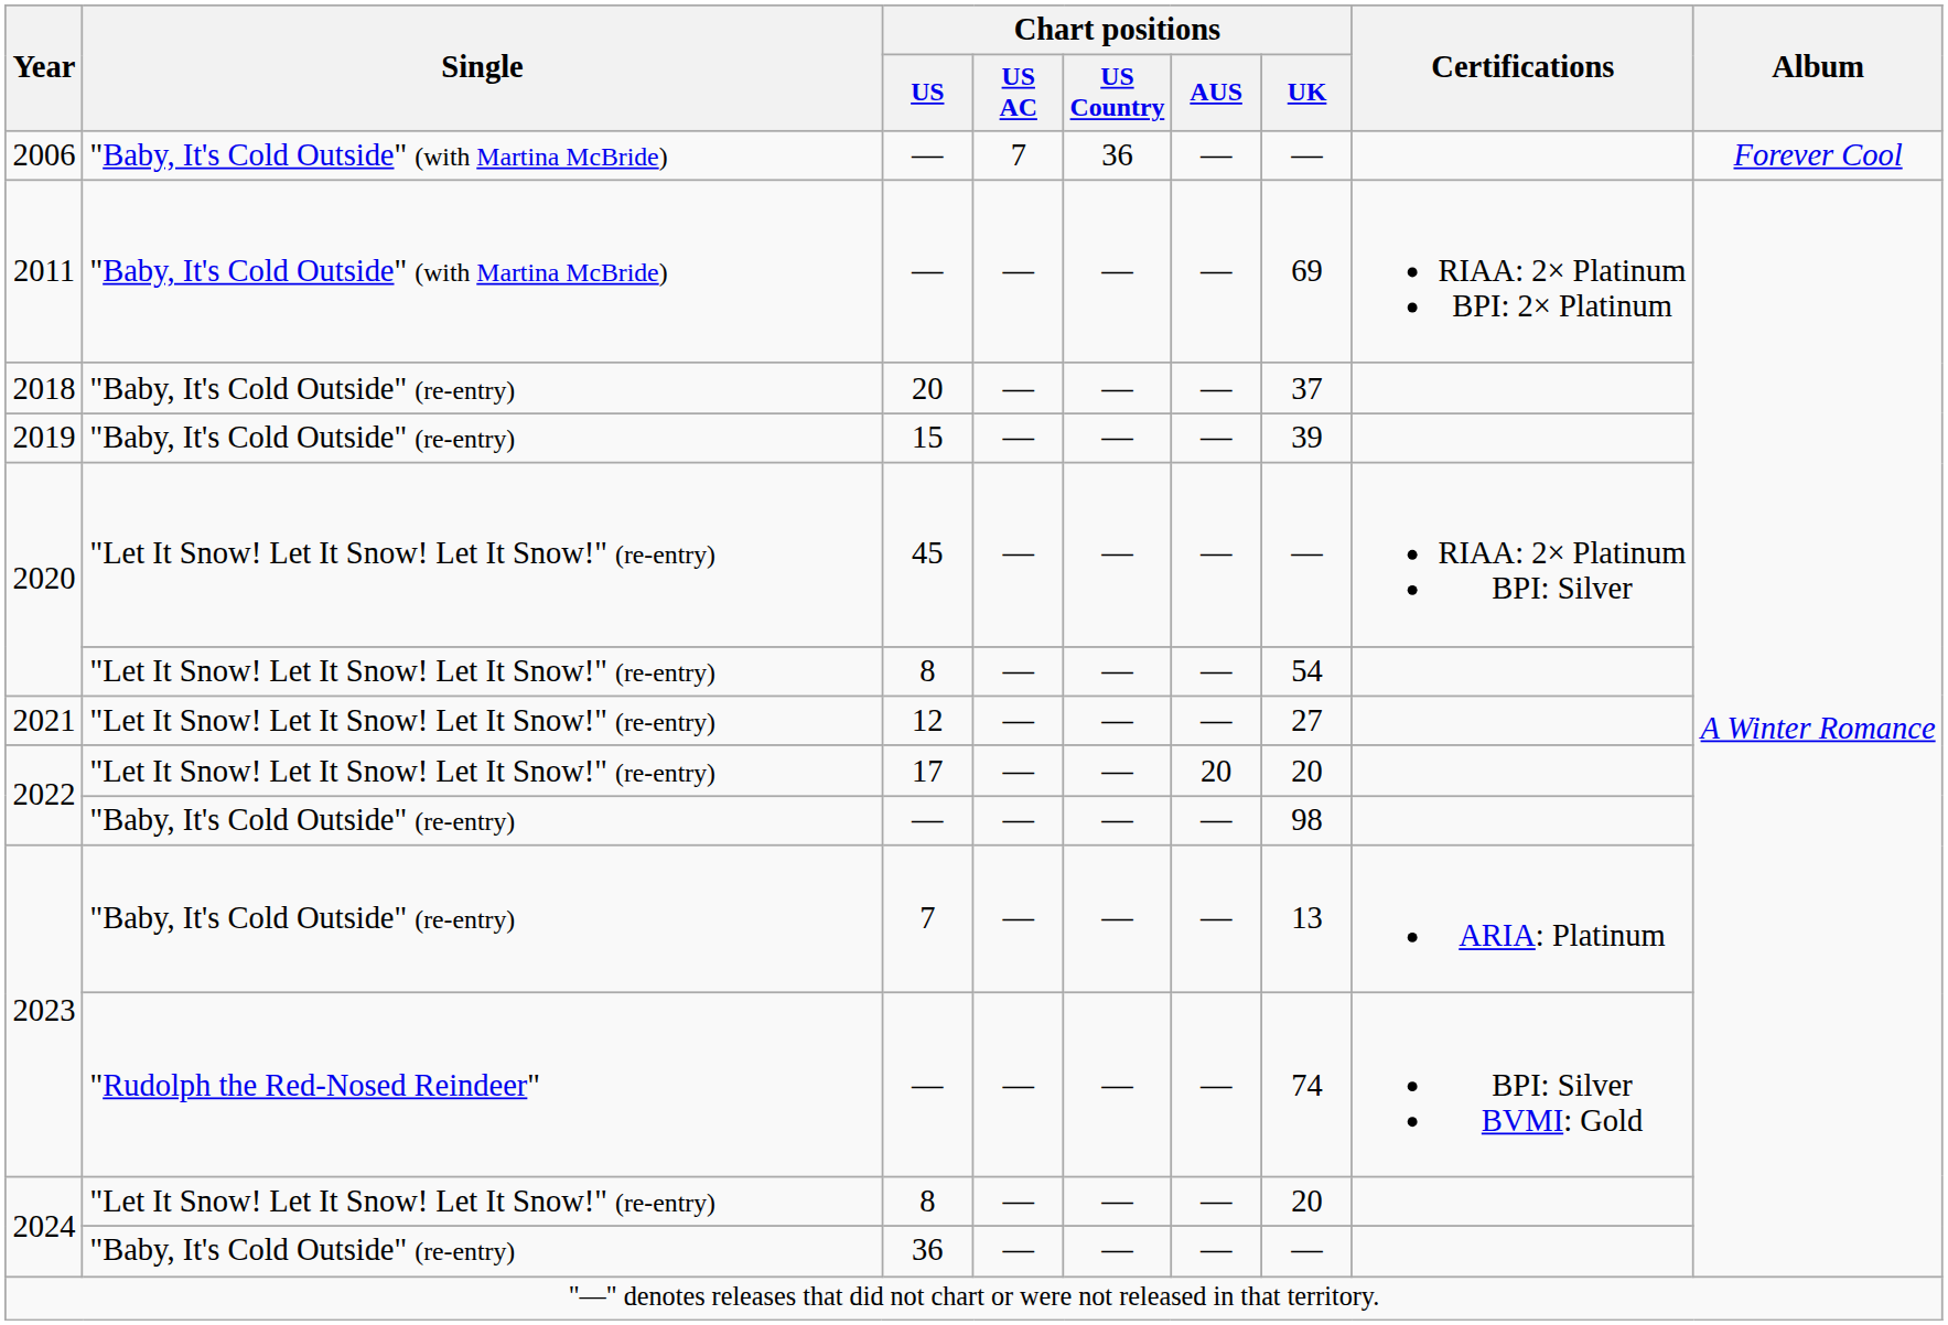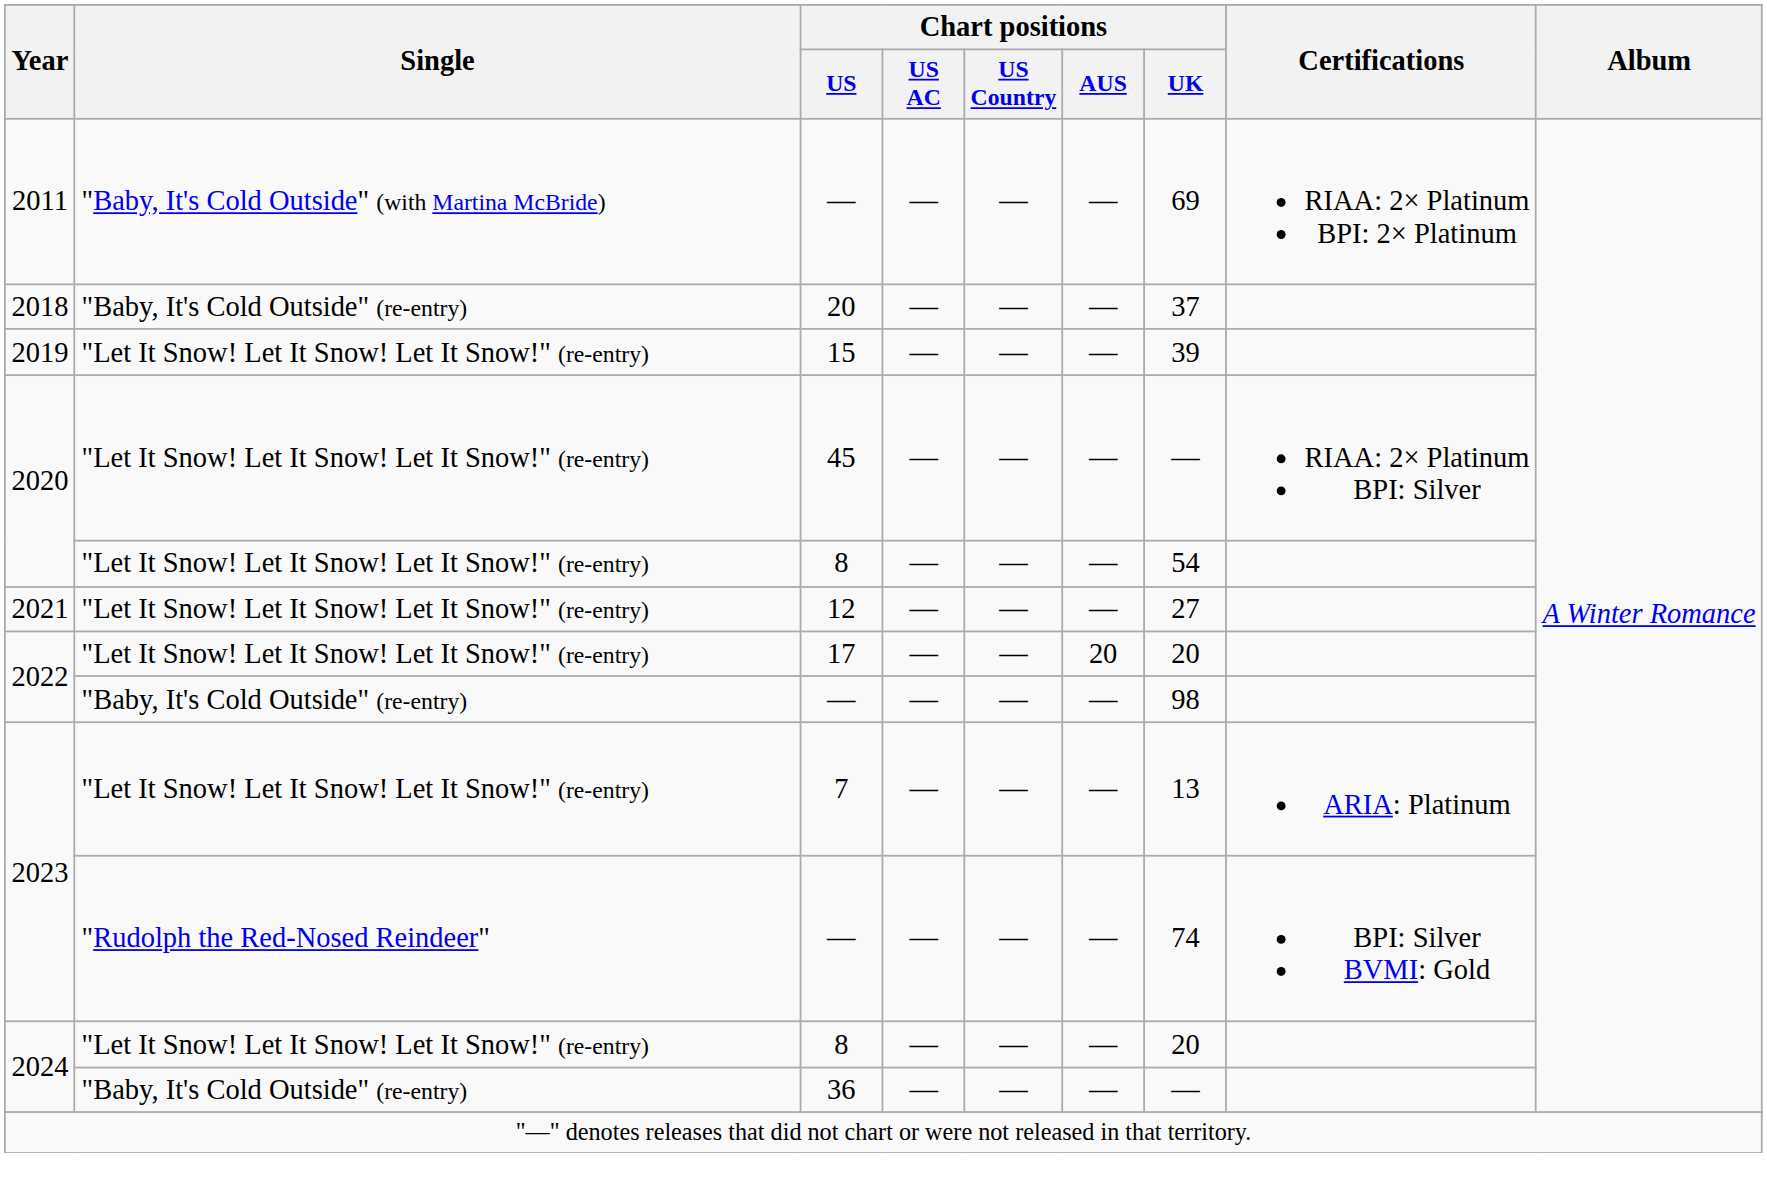 <table class="wikitable" style="text-align:center;">
 <tr>
 <th rowspan="2">Year</th>
 <th width="400" rowspan="2">Single</th>
 <th colspan="5">Chart positions</th>
 <th rowspan="2">Certifications</th>
 <th rowspan="2">Album</th>
 </tr>
 <tr style="font-size:smaller;">
 <th width="40"><a href='#'>US</a><br></th>
 <th width="40"><a href='#'>US<br>AC</a><br></th>
 <th width="40"><a href='#'>US Country</a><br></th>
 <th width="40"><a href='#'>AUS</a><br></th>
 <th width="40"><a href='#'>UK</a><br></th>
-</tr>
-<tr>
-<td>2006</td>
-<td align="left">"<a href='#'>Baby, It's Cold Outside</a>" <small>(with <a href='#'>Martina McBride</a>)</small></td>
-<td>—</td>
-<td>7</td>
-<td>36</td>
-<td>—</td>
-<td>—</td>
-<td></td>
-<td><em><a href='#'>Forever Cool</a></em></td>
 </tr>
 <tr>
 <td>2011</td>
 <td align="left">"<a href='#'>Baby, It's Cold Outside</a>" <small>(with <a href='#'>Martina McBride</a>)</small></td>
 <td>—</td>
 <td>—</td>
 <td>—</td>
 <td>—</td>
 <td>69</td>
 <td><br><ul><li>RIAA: 2× Platinum</li><li>BPI: 2× Platinum</li></ul></td>
 <td rowspan="12" align=center><em><a href='#'>A Winter Romance</a></em></td>
 </tr>
 <tr>
 <td>2018</td>
 <td align="left">"Baby, It's Cold Outside" <small>(re-entry)</small></td>
 <td>20</td>
 <td>—</td>
 <td>—</td>
 <td>—</td>
 <td>37</td>
 <td></td>
 </tr>
 <tr>
 <td>2019</td>
-<td align="left">"Baby, It's Cold Outside" <small>(re-entry)</small></td>
+<td align="left">"Let It Snow! Let It Snow! Let It Snow!" <small>(re-entry)</small></td>
 <td>15</td>
 <td>—</td>
 <td>—</td>
 <td>—</td>
 <td>39</td>
 <td></td>
 </tr>
 <tr>
 <td rowspan="2">2020</td>
 <td align="left">"Let It Snow! Let It Snow! Let It Snow!" <small>(re-entry)</small></td>
 <td>45</td>
 <td>—</td>
 <td>—</td>
 <td>—</td>
 <td>—</td>
 <td><br><ul><li>RIAA: 2× Platinum</li><li>BPI: Silver</li></ul></td>
 </tr>
 <tr>
 <td align="left">"Let It Snow! Let It Snow! Let It Snow!" <small>(re-entry)</small></td>
 <td>8</td>
 <td>—</td>
 <td>—</td>
 <td>—</td>
 <td>54</td>
 <td></td>
 </tr>
 <tr>
 <td>2021</td>
 <td align="left">"Let It Snow! Let It Snow! Let It Snow!" <small>(re-entry)</small></td>
 <td>12</td>
 <td>—</td>
 <td>—</td>
 <td>—</td>
 <td>27</td>
 <td></td>
 </tr>
 <tr>
 <td rowspan="2">2022</td>
 <td align="left">"Let It Snow! Let It Snow! Let It Snow!" <small>(re-entry)</small></td>
 <td>17</td>
 <td>—</td>
 <td>—</td>
 <td>20</td>
 <td>20</td>
 </tr>
 <tr>
 <td align="left">"Baby, It's Cold Outside" <small>(re-entry)</small></td>
 <td>—</td>
 <td>—</td>
 <td>—</td>
 <td>—</td>
 <td>98</td>
 <td></td>
 </tr>
 <tr>
 <td rowspan="2">2023</td>
-<td align="left">"Baby, It's Cold Outside" <small>(re-entry)</small></td>
+<td align="left">"Let It Snow! Let It Snow! Let It Snow!" <small>(re-entry)</small></td>
 <td>7<br></td>
 <td>—</td>
 <td>—</td>
 <td>—</td>
 <td>13</td>
 <td><br><ul><li><a href='#'>ARIA</a>: Platinum</li></ul></td>
 </tr>
 <tr>
 <td align="left">"<a href='#'>Rudolph the Red-Nosed Reindeer</a>"</td>
 <td>—</td>
 <td>—</td>
 <td>—</td>
 <td>—</td>
 <td>74</td>
 <td><br><ul><li>BPI: Silver</li><li><a href='#'>BVMI</a>: Gold</li></ul></td>
 </tr>
 <tr>
 <td rowspan="2">2024</td>
 <td align="left">"Let It Snow! Let It Snow! Let It Snow!" <small>(re-entry)</small></td>
 <td>8</td>
 <td>—</td>
 <td>—</td>
 <td>—</td>
 <td>20</td>
 <td></td>
 </tr>
 <tr>
 <td align="left">"Baby, It's Cold Outside" <small>(re-entry)</small></td>
 <td>36</td>
 <td>—</td>
 <td>—</td>
 <td>—</td>
 <td>—</td>
 <td></td>
 </tr>
 <tr>
 <td colspan="9" style="text-align:center; font-size:85%">"—" denotes releases that did not chart or were not released in that territory.</td>
 </tr>
 </table>
